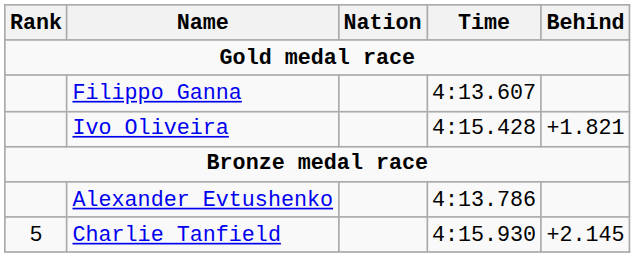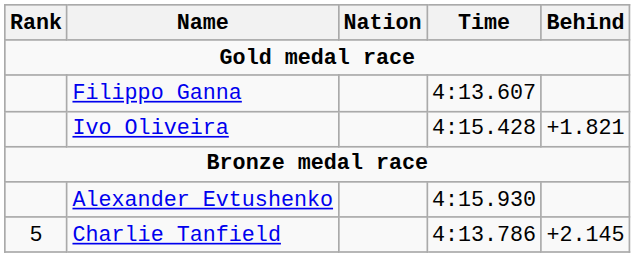 <table class="wikitable" style="text-align:center">
 <tr>
 <th>Rank</th>
 <th>Name</th>
 <th>Nation</th>
 <th>Time</th>
 <th>Behind</th>
 </tr>
 <tr>
 <td colspan=5><strong>Gold medal race</strong></td>
 </tr>
 <tr>
 <td></td>
 <td align=left><a href='#'>Filippo Ganna</a></td>
 <td align=left></td>
 <td>4:13.607</td>
 <td></td>
 </tr>
 <tr>
 <td></td>
 <td align=left><a href='#'>Ivo Oliveira</a></td>
 <td align=left></td>
 <td>4:15.428</td>
 <td>+1.821</td>
 </tr>
 <tr>
 <td colspan=5><strong>Bronze medal race</strong></td>
 </tr>
 <tr>
 <td></td>
 <td align=left><a href='#'>Alexander Evtushenko</a></td>
 <td align=left></td>
-<td>4:13.786</td>
+<td>4:15.930</td>
 <td></td>
 </tr>
 <tr>
 <td>5</td>
 <td align=left><a href='#'>Charlie Tanfield</a></td>
 <td align=left></td>
-<td>4:15.930</td>
+<td>4:13.786</td>
 <td>+2.145</td>
 </tr>
 </table>
